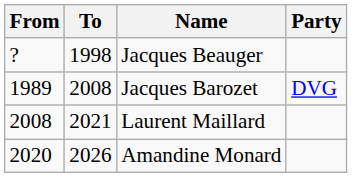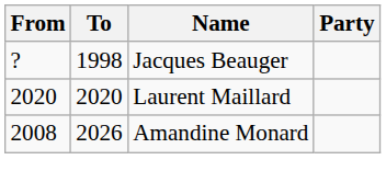 <table class="wikitable">
 <tr>
 <th>From</th>
 <th>To</th>
 <th>Name</th>
 <th>Party</th>
 </tr>
 <tr>
 <td>?</td>
 <td>1998</td>
 <td>Jacques Beauger</td>
 <td></td>
 </tr>
 <tr>
-<td>1989</td>
-<td>2008</td>
-<td>Jacques Barozet</td>
-<td><a href='#'>DVG</a></td>
-</tr>
-<tr>
-<td>2008</td>
-<td>2021</td>
+<td>2020</td>
+<td>2020</td>
 <td>Laurent Maillard</td>
 <td></td>
 </tr>
 <tr>
-<td>2020</td>
+<td>2008</td>
 <td>2026</td>
 <td>Amandine Monard</td>
 <td></td>
 </tr>
 </table>
